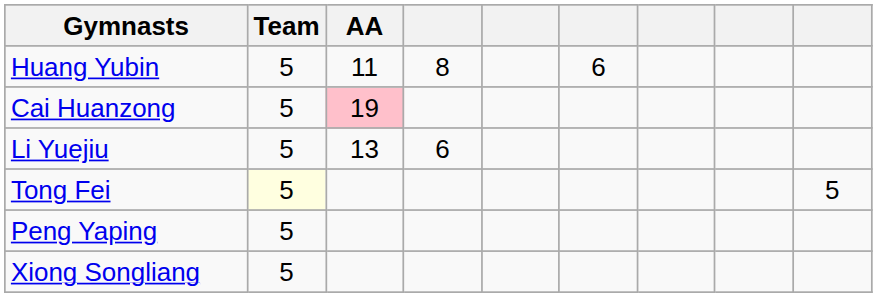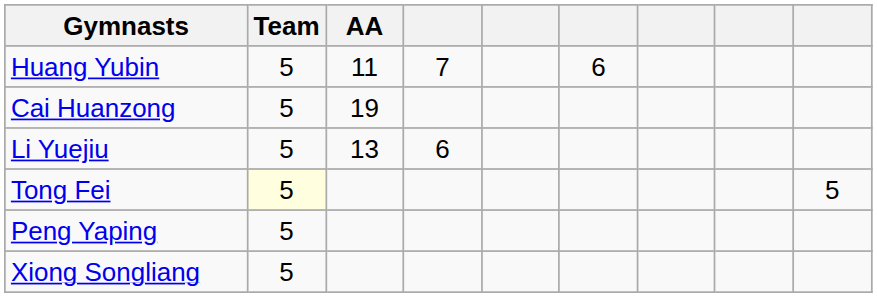 <table class="wikitable sortable collapsible autocollapse plainrowheaders" style="text-align:center; font-size:95%;">
 <tr>
 <th width=28% class=unsortable>Gymnasts</th>
 <th width=9% class=unsortable>Team</th>
 <th width=9% class=unsortable>AA</th>
 <th width=9% class=unsortable></th>
 <th width=9% class=unsortable></th>
 <th width=9% class=unsortable></th>
 <th width=9% class=unsortable></th>
 <th width=9% class=unsortable></th>
 <th width=9% class=unsortable></th>
 </tr>
 <tr>
 <td align=left><a href='#'>Huang Yubin</a></td>
 <td>5</td>
 <td>11</td>
-<td>8</td>
+<td>7</td>
 <td></td>
 <td>6</td>
 <td></td>
 <td></td>
 <td></td>
 </tr>
 <tr>
 <td align=left><a href='#'>Cai Huanzong</a></td>
 <td>5</td>
-<td style="background: pink;">19</td>
+<td>19</td>
 <td></td>
 <td></td>
 <td></td>
 <td></td>
 <td></td>
 <td></td>
 </tr>
 <tr>
 <td align=left><a href='#'>Li Yuejiu</a></td>
 <td>5</td>
 <td>13</td>
 <td>6</td>
 <td></td>
 <td></td>
 <td></td>
 <td></td>
 <td></td>
 </tr>
 <tr>
 <td align=left><a href='#'>Tong Fei</a></td>
 <td style="background: lightyellow;">5</td>
 <td></td>
 <td></td>
 <td></td>
 <td></td>
 <td></td>
 <td></td>
 <td>5</td>
 </tr>
 <tr>
 <td align=left><a href='#'>Peng Yaping</a></td>
 <td>5</td>
 <td></td>
 <td></td>
 <td></td>
 <td></td>
 <td></td>
 <td></td>
 <td></td>
 </tr>
 <tr>
 <td align=left><a href='#'>Xiong Songliang</a></td>
 <td>5</td>
 <td></td>
 <td></td>
 <td></td>
 <td></td>
 <td></td>
 <td></td>
 <td></td>
 </tr>
 </table>
